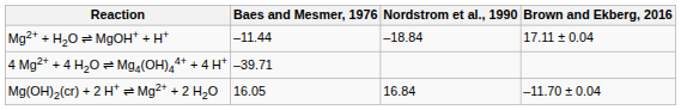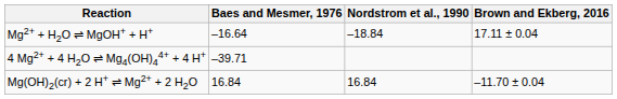 <table class="wikitable">
 <tr>
 <th>Reaction</th>
 <th>Baes and Mesmer, 1976</th>
 <th>Nordstrom et al., 1990</th>
 <th>Brown and Ekberg, 2016</th>
 </tr>
 <tr>
 <td>Mg<sup>2+</sup> + H<sub>2</sub>O ⇌ MgOH<sup>+</sup> + H<sup>+</sup></td>
-<td>–11.44</td>
+<td>–16.64</td>
 <td>–18.84</td>
 <td>17.11 ± 0.04</td>
 </tr>
 <tr>
 <td>4 Mg<sup>2+</sup> + 4 H<sub>2</sub>O ⇌ Mg<sub>4</sub>(OH)<sub>4</sub><sup>4+</sup> + 4 H<sup>+</sup></td>
 <td>–39.71</td>
 <td></td>
 <td></td>
 </tr>
 <tr>
 <td>Mg(OH)<sub>2</sub>(cr) + 2 H<sup>+</sup> ⇌ Mg<sup>2+</sup> + 2 H<sub>2</sub>O</td>
-<td>16.05</td>
+<td>16.84</td>
 <td>16.84</td>
 <td>–11.70 ± 0.04</td>
 </tr>
 </table>
